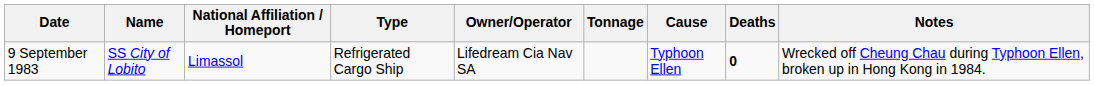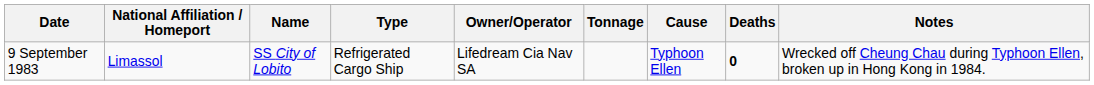 <table class="wikitable sortable" align="center">
 <tr>
 <th data-sort-type=date>Date<br></th>
+<th>National Affiliation / Homeport</th>
 <th>Name</th>
-<th>National Affiliation / Homeport</th>
 <th>Type</th>
 <th>Owner/Operator</th>
 <th data-sort-type="number">Tonnage</th>
 <th>Cause</th>
 <th data-sort-type="number">Deaths</th>
 <th>Notes</th>
 </tr>
 <tr>
 <td>9 September 1983</td>
+<td> <a href='#'>Limassol</a></td>
 <td><a href='#'>SS <em>City of Lobito</em></a></td>
-<td> <a href='#'>Limassol</a></td>
 <td>Refrigerated Cargo Ship</td>
 <td>Lifedream Cia Nav SA</td>
 <td></td>
 <td><a href='#'>Typhoon Ellen</a></td>
 <td><strong>0</strong></td>
 <td>Wrecked off <a href='#'>Cheung Chau</a> during <a href='#'>Typhoon Ellen</a>, broken up in Hong Kong in 1984.</td>
 </tr>
 </table>
